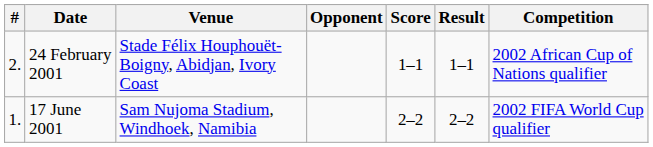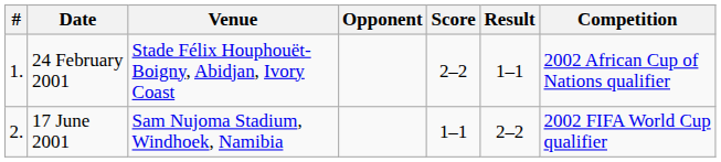 <table class="wikitable">
 <tr>
 <th>#</th>
 <th>Date</th>
 <th>Venue</th>
 <th>Opponent</th>
 <th>Score</th>
 <th>Result</th>
 <th>Competition</th>
 </tr>
 <tr>
-<td align=center>2.</td>
+<td align=center>1.</td>
 <td>24 February 2001</td>
 <td><a href='#'>Stade Félix Houphouët-Boigny</a>, <a href='#'>Abidjan</a>, <a href='#'>Ivory Coast</a></td>
 <td></td>
-<td align=center>1–1</td>
+<td align=center>2–2</td>
 <td align=center>1–1</td>
 <td><a href='#'>2002 African Cup of Nations qualifier</a></td>
 </tr>
 <tr>
-<td align=center>1.</td>
+<td align=center>2.</td>
 <td>17 June 2001</td>
 <td><a href='#'>Sam Nujoma Stadium</a>, <a href='#'>Windhoek</a>, <a href='#'>Namibia</a></td>
 <td></td>
-<td align=center>2–2</td>
+<td align=center>1–1</td>
 <td align=center>2–2</td>
 <td><a href='#'>2002 FIFA World Cup qualifier</a></td>
 </tr>
 </table>
